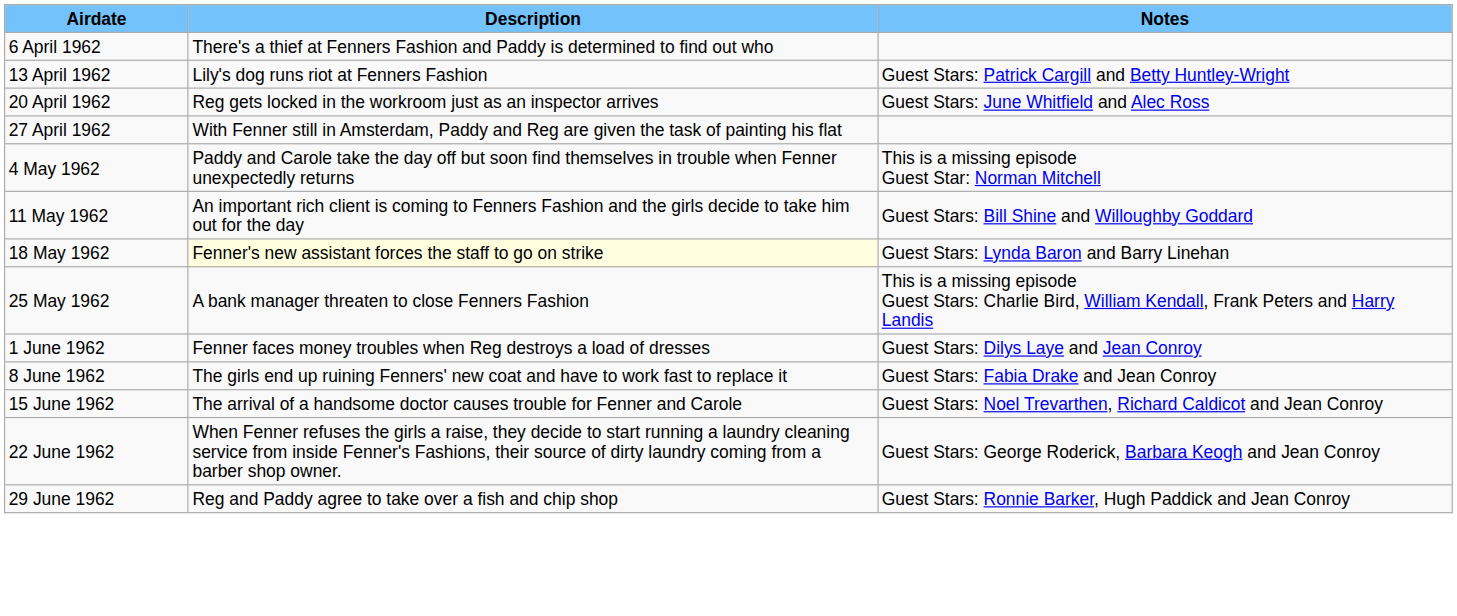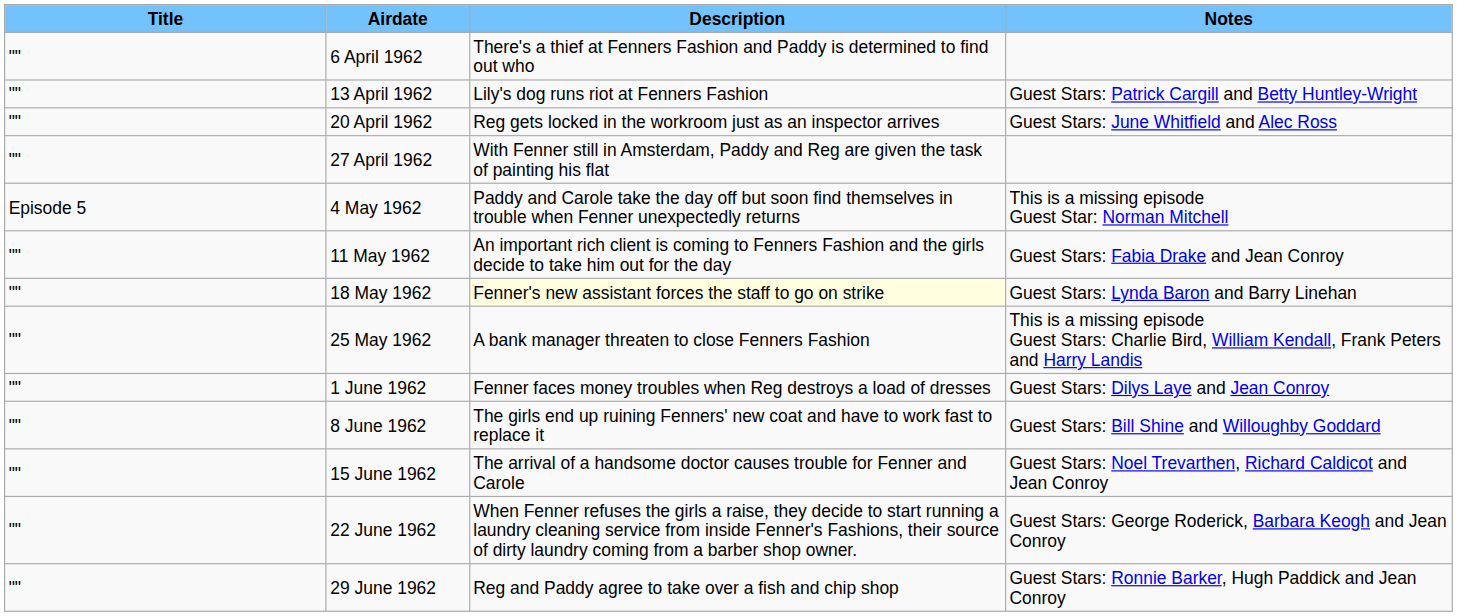 <table class="wikitable" style="font-size:94%;">
 <tr>
+<th style="background:#73c2fb; width:18%;">Title</th>
 <th style="background:#73c2fb; width:8%;">Airdate</th>
 <th style="background:#73c2fb; width:30%;">Description</th>
 <th style="background:#73c2fb; width:25%;">Notes</th>
 </tr>
 <tr>
+<td>""</td>
 <td>6 April 1962</td>
 <td>There's a thief at Fenners Fashion and Paddy is determined to find out who</td>
 <td></td>
 </tr>
 <tr>
+<td>""</td>
 <td>13 April 1962</td>
 <td>Lily's dog runs riot at Fenners Fashion</td>
 <td>Guest Stars: <a href='#'>Patrick Cargill</a> and <a href='#'>Betty Huntley-Wright</a></td>
 </tr>
 <tr>
+<td>""</td>
 <td>20 April 1962</td>
 <td>Reg gets locked in the workroom just as an inspector arrives</td>
 <td>Guest Stars: <a href='#'>June Whitfield</a> and <a href='#'>Alec Ross</a></td>
 </tr>
 <tr>
+<td>""</td>
 <td>27 April 1962</td>
 <td>With Fenner still in Amsterdam, Paddy and Reg are given the task of painting his flat</td>
 <td></td>
 </tr>
 <tr>
+<td>Episode 5</td>
 <td>4 May 1962</td>
 <td>Paddy and Carole take the day off but soon find themselves in trouble when Fenner unexpectedly returns</td>
 <td>This is a missing episode<br>Guest Star: <a href='#'>Norman Mitchell</a></td>
 </tr>
 <tr>
+<td>""</td>
 <td>11 May 1962</td>
 <td>An important rich client is coming to Fenners Fashion and the girls decide to take him out for the day</td>
-<td>Guest Stars: <a href='#'>Bill Shine</a> and <a href='#'>Willoughby Goddard</a></td>
+<td>Guest Stars: <a href='#'>Fabia Drake</a> and Jean Conroy</td>
 </tr>
 <tr>
+<td>""</td>
 <td>18 May 1962</td>
 <td style="background: lightyellow;">Fenner's new assistant forces the staff to go on strike</td>
 <td>Guest Stars: <a href='#'>Lynda Baron</a> and Barry Linehan</td>
 </tr>
 <tr>
+<td>""</td>
 <td>25 May 1962</td>
 <td>A bank manager threaten to close Fenners Fashion</td>
 <td>This is a missing episode<br>Guest Stars: Charlie Bird, <a href='#'>William Kendall</a>, Frank Peters and <a href='#'>Harry Landis</a></td>
 </tr>
 <tr>
+<td>""</td>
 <td>1 June 1962</td>
 <td>Fenner faces money troubles when Reg destroys a load of dresses</td>
 <td>Guest Stars: <a href='#'>Dilys Laye</a> and <a href='#'>Jean Conroy</a></td>
 </tr>
 <tr>
+<td>""</td>
 <td>8 June 1962</td>
 <td>The girls end up ruining Fenners' new coat and have to work fast to replace it</td>
-<td>Guest Stars: <a href='#'>Fabia Drake</a> and Jean Conroy</td>
+<td>Guest Stars: <a href='#'>Bill Shine</a> and <a href='#'>Willoughby Goddard</a></td>
 </tr>
 <tr>
+<td>""</td>
 <td>15 June 1962</td>
 <td>The arrival of a handsome doctor causes trouble for Fenner and Carole</td>
 <td>Guest Stars: <a href='#'>Noel Trevarthen</a>, <a href='#'>Richard Caldicot</a> and Jean Conroy</td>
 </tr>
 <tr>
+<td>""</td>
 <td>22 June 1962</td>
 <td>When Fenner refuses the girls a raise, they decide to start running a laundry cleaning service from inside Fenner's Fashions, their source of dirty laundry coming from a barber shop owner.</td>
 <td>Guest Stars: George Roderick, <a href='#'>Barbara Keogh</a> and Jean Conroy</td>
 </tr>
 <tr>
+<td>""</td>
 <td>29 June 1962</td>
 <td>Reg and Paddy agree to take over a fish and chip shop</td>
 <td>Guest Stars: <a href='#'>Ronnie Barker</a>, Hugh Paddick and Jean Conroy</td>
 </tr>
 </table>
